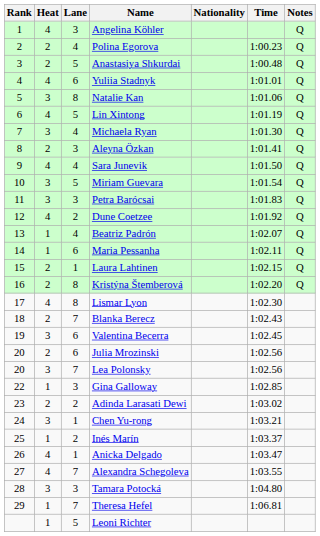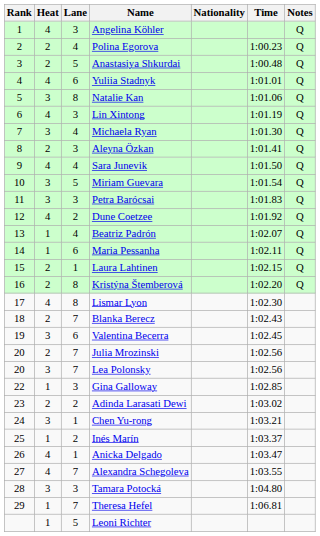 <table class="wikitable sortable" style="text-align:center">
 <tr>
 <th>Rank</th>
 <th>Heat</th>
 <th>Lane</th>
 <th>Name</th>
 <th>Nationality</th>
 <th>Time</th>
 <th>Notes</th>
 </tr>
 <tr bgcolor=ccffcc>
 <td>1</td>
 <td>4</td>
 <td>3</td>
 <td align=left><a href='#'>Angelina Köhler</a></td>
 <td align=left></td>
 <td></td>
 <td>Q</td>
 </tr>
 <tr bgcolor=ccffcc>
 <td>2</td>
 <td>2</td>
 <td>4</td>
 <td align=left><a href='#'>Polina Egorova</a></td>
 <td align=left></td>
 <td>1:00.23</td>
 <td>Q</td>
 </tr>
 <tr bgcolor=ccffcc>
 <td>3</td>
 <td>2</td>
 <td>5</td>
 <td align=left><a href='#'>Anastasiya Shkurdai</a></td>
 <td align=left></td>
 <td>1:00.48</td>
 <td>Q</td>
 </tr>
 <tr bgcolor=ccffcc>
 <td>4</td>
 <td>4</td>
 <td>6</td>
 <td align=left><a href='#'>Yuliia Stadnyk</a></td>
 <td align=left></td>
 <td>1:01.01</td>
 <td>Q</td>
 </tr>
 <tr bgcolor=ccffcc>
 <td>5</td>
 <td>3</td>
 <td>8</td>
 <td align=left><a href='#'>Natalie Kan</a></td>
 <td align=left></td>
 <td>1:01.06</td>
 <td>Q</td>
 </tr>
 <tr bgcolor=ccffcc>
 <td>6</td>
 <td>4</td>
-<td>5</td>
+<td>3</td>
 <td align=left><a href='#'>Lin Xintong</a></td>
 <td align=left></td>
 <td>1:01.19</td>
 <td>Q</td>
 </tr>
 <tr bgcolor=ccffcc>
 <td>7</td>
 <td>3</td>
 <td>4</td>
 <td align=left><a href='#'>Michaela Ryan</a></td>
 <td align=left></td>
 <td>1:01.30</td>
 <td>Q</td>
 </tr>
 <tr bgcolor=ccffcc>
 <td>8</td>
 <td>2</td>
 <td>3</td>
 <td align=left><a href='#'>Aleyna Özkan</a></td>
 <td align=left></td>
 <td>1:01.41</td>
 <td>Q</td>
 </tr>
 <tr bgcolor=ccffcc>
 <td>9</td>
 <td>4</td>
 <td>4</td>
 <td align=left><a href='#'>Sara Junevik</a></td>
 <td align=left></td>
 <td>1:01.50</td>
 <td>Q</td>
 </tr>
 <tr bgcolor=ccffcc>
 <td>10</td>
 <td>3</td>
 <td>5</td>
 <td align=left><a href='#'>Miriam Guevara</a></td>
 <td align=left></td>
 <td>1:01.54</td>
 <td>Q</td>
 </tr>
 <tr bgcolor=ccffcc>
 <td>11</td>
 <td>3</td>
 <td>3</td>
 <td align=left><a href='#'>Petra Barócsai</a></td>
 <td align=left></td>
 <td>1:01.83</td>
 <td>Q</td>
 </tr>
 <tr bgcolor=ccffcc>
 <td>12</td>
 <td>4</td>
 <td>2</td>
 <td align=left><a href='#'>Dune Coetzee</a></td>
 <td align=left></td>
 <td>1:01.92</td>
 <td>Q</td>
 </tr>
 <tr bgcolor=ccffcc>
 <td>13</td>
 <td>1</td>
 <td>4</td>
 <td align=left><a href='#'>Beatriz Padrón</a></td>
 <td align=left></td>
 <td>1:02.07</td>
 <td>Q</td>
 </tr>
 <tr bgcolor=ccffcc>
 <td>14</td>
 <td>1</td>
 <td>6</td>
 <td align=left><a href='#'>Maria Pessanha</a></td>
 <td align=left></td>
 <td>1:02.11</td>
 <td>Q</td>
 </tr>
 <tr bgcolor=ccffcc>
 <td>15</td>
 <td>2</td>
 <td>1</td>
 <td align=left><a href='#'>Laura Lahtinen</a></td>
 <td align=left></td>
 <td>1:02.15</td>
 <td>Q</td>
 </tr>
 <tr bgcolor=ccffcc>
 <td>16</td>
 <td>2</td>
 <td>8</td>
 <td align=left><a href='#'>Kristýna Štemberová</a></td>
 <td align=left></td>
 <td>1:02.20</td>
 <td>Q</td>
 </tr>
 <tr>
 <td>17</td>
 <td>4</td>
 <td>8</td>
 <td align=left><a href='#'>Lismar Lyon</a></td>
 <td align=left></td>
 <td>1:02.30</td>
 <td></td>
 </tr>
 <tr>
 <td>18</td>
 <td>2</td>
 <td>7</td>
 <td align=left><a href='#'>Blanka Berecz</a></td>
 <td align=left></td>
 <td>1:02.43</td>
 <td></td>
 </tr>
 <tr>
 <td>19</td>
 <td>3</td>
 <td>6</td>
 <td align=left><a href='#'>Valentina Becerra</a></td>
 <td align=left></td>
 <td>1:02.45</td>
 <td></td>
 </tr>
 <tr>
 <td>20</td>
 <td>2</td>
-<td>6</td>
+<td>7</td>
 <td align=left><a href='#'>Julia Mrozinski</a></td>
 <td align=left></td>
 <td>1:02.56</td>
 <td></td>
 </tr>
 <tr>
 <td>20</td>
 <td>3</td>
 <td>7</td>
 <td align=left><a href='#'>Lea Polonsky</a></td>
 <td align=left></td>
 <td>1:02.56</td>
 <td></td>
 </tr>
 <tr>
 <td>22</td>
 <td>1</td>
 <td>3</td>
 <td align=left><a href='#'>Gina Galloway</a></td>
 <td align=left></td>
 <td>1:02.85</td>
 <td></td>
 </tr>
 <tr>
 <td>23</td>
 <td>2</td>
 <td>2</td>
 <td align=left><a href='#'>Adinda Larasati Dewi</a></td>
 <td align=left></td>
 <td>1:03.02</td>
 <td></td>
 </tr>
 <tr>
 <td>24</td>
 <td>3</td>
 <td>1</td>
 <td align=left><a href='#'>Chen Yu-rong</a></td>
 <td align=left></td>
 <td>1:03.21</td>
 <td></td>
 </tr>
 <tr>
 <td>25</td>
 <td>1</td>
 <td>2</td>
 <td align=left><a href='#'>Inés Marín</a></td>
 <td align=left></td>
 <td>1:03.37</td>
 <td></td>
 </tr>
 <tr>
 <td>26</td>
 <td>4</td>
 <td>1</td>
 <td align=left><a href='#'>Anicka Delgado</a></td>
 <td align=left></td>
 <td>1:03.47</td>
 <td></td>
 </tr>
 <tr>
 <td>27</td>
 <td>4</td>
 <td>7</td>
 <td align=left><a href='#'>Alexandra Schegoleva</a></td>
 <td align=left></td>
 <td>1:03.55</td>
 <td></td>
 </tr>
 <tr>
 <td>28</td>
 <td>3</td>
 <td>3</td>
 <td align=left><a href='#'>Tamara Potocká</a></td>
 <td align=left></td>
 <td>1:04.80</td>
 <td></td>
 </tr>
 <tr>
 <td>29</td>
 <td>1</td>
 <td>7</td>
 <td align=left><a href='#'>Theresa Hefel</a></td>
 <td align=left></td>
 <td>1:06.81</td>
 <td></td>
 </tr>
 <tr>
 <td></td>
 <td>1</td>
 <td>5</td>
 <td align=left><a href='#'>Leoni Richter</a></td>
 <td align=left></td>
 <td></td>
 <td></td>
 </tr>
 </table>
